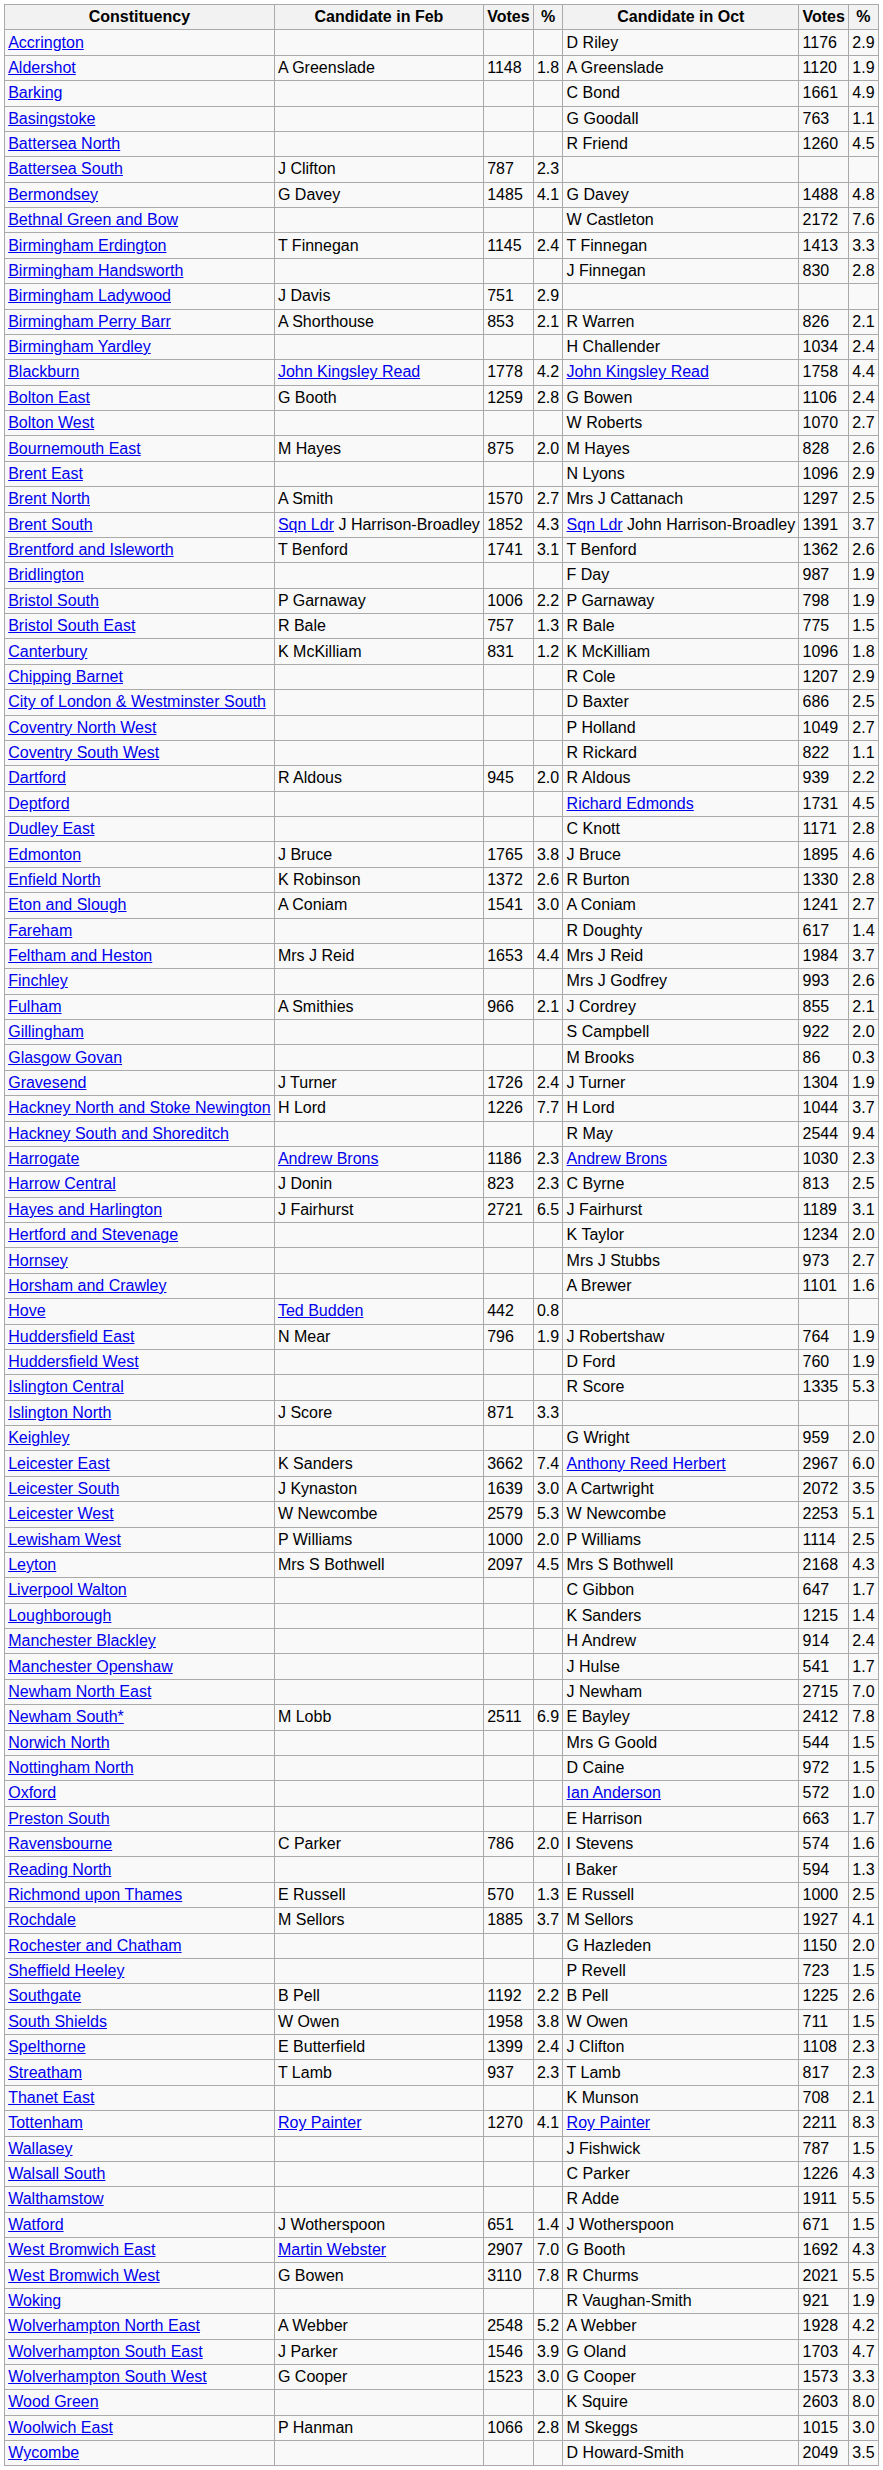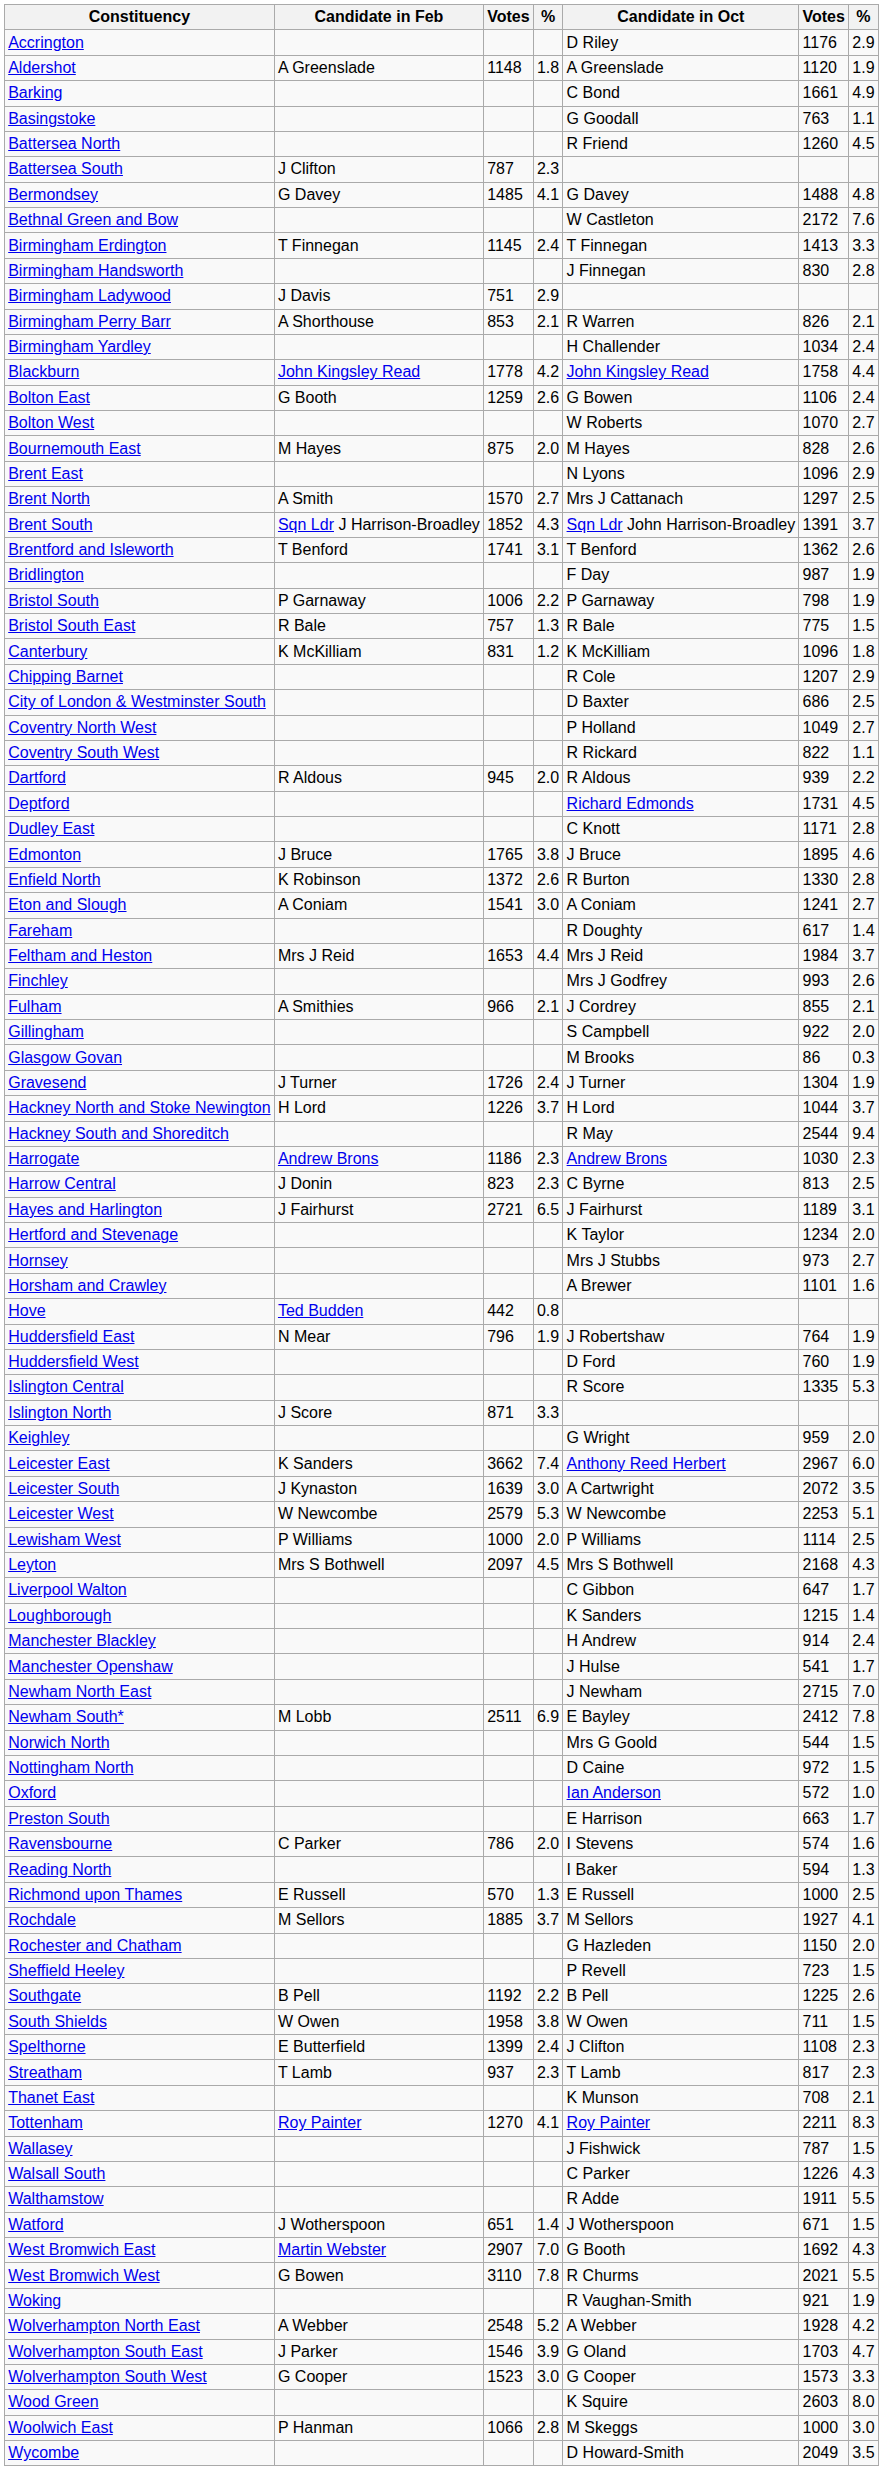 <table class="wikitable sortable">
 <tr>
 <th>Constituency</th>
 <th>Candidate in Feb</th>
 <th>Votes</th>
 <th>%</th>
 <th>Candidate in Oct</th>
 <th>Votes</th>
 <th>%</th>
 </tr>
 <tr>
 <td><a href='#'>Accrington</a></td>
 <td></td>
 <td></td>
 <td></td>
 <td>D Riley</td>
 <td>1176</td>
 <td>2.9</td>
 </tr>
 <tr>
 <td><a href='#'>Aldershot</a></td>
 <td>A Greenslade</td>
 <td>1148</td>
 <td>1.8</td>
 <td>A Greenslade</td>
 <td>1120</td>
 <td>1.9</td>
 </tr>
 <tr>
 <td><a href='#'>Barking</a></td>
 <td></td>
 <td></td>
 <td></td>
 <td>C Bond</td>
 <td>1661</td>
 <td>4.9</td>
 </tr>
 <tr>
 <td><a href='#'>Basingstoke</a></td>
 <td></td>
 <td></td>
 <td></td>
 <td>G Goodall</td>
 <td>763</td>
 <td>1.1</td>
 </tr>
 <tr>
 <td><a href='#'>Battersea North</a></td>
 <td></td>
 <td></td>
 <td></td>
 <td>R Friend</td>
 <td>1260</td>
 <td>4.5</td>
 </tr>
 <tr>
 <td><a href='#'>Battersea South</a></td>
 <td>J Clifton</td>
 <td>787</td>
 <td>2.3</td>
 <td></td>
 <td></td>
 <td></td>
 </tr>
 <tr>
 <td><a href='#'>Bermondsey</a></td>
 <td>G Davey</td>
 <td>1485</td>
 <td>4.1</td>
 <td>G Davey</td>
 <td>1488</td>
 <td>4.8</td>
 </tr>
 <tr>
 <td><a href='#'>Bethnal Green and Bow</a></td>
 <td></td>
 <td></td>
 <td></td>
 <td>W Castleton</td>
 <td>2172</td>
 <td>7.6</td>
 </tr>
 <tr>
 <td><a href='#'>Birmingham Erdington</a></td>
 <td>T Finnegan</td>
 <td>1145</td>
 <td>2.4</td>
 <td>T Finnegan</td>
 <td>1413</td>
 <td>3.3</td>
 </tr>
 <tr>
 <td><a href='#'>Birmingham Handsworth</a></td>
 <td></td>
 <td></td>
 <td></td>
 <td>J Finnegan</td>
 <td>830</td>
 <td>2.8</td>
 </tr>
 <tr>
 <td><a href='#'>Birmingham Ladywood</a></td>
 <td>J Davis</td>
 <td>751</td>
 <td>2.9</td>
 <td></td>
 <td></td>
 <td></td>
 </tr>
 <tr>
 <td><a href='#'>Birmingham Perry Barr</a></td>
 <td>A Shorthouse</td>
 <td>853</td>
 <td>2.1</td>
 <td>R Warren</td>
 <td>826</td>
 <td>2.1</td>
 </tr>
 <tr>
 <td><a href='#'>Birmingham Yardley</a></td>
 <td></td>
 <td></td>
 <td></td>
 <td>H Challender</td>
 <td>1034</td>
 <td>2.4</td>
 </tr>
 <tr>
 <td><a href='#'>Blackburn</a></td>
 <td><a href='#'>John Kingsley Read</a></td>
 <td>1778</td>
 <td>4.2</td>
 <td><a href='#'>John Kingsley Read</a></td>
 <td>1758</td>
 <td>4.4</td>
 </tr>
 <tr>
 <td><a href='#'>Bolton East</a></td>
 <td>G Booth</td>
 <td>1259</td>
-<td>2.8</td>
+<td>2.6</td>
 <td>G Bowen</td>
 <td>1106</td>
 <td>2.4</td>
 </tr>
 <tr>
 <td><a href='#'>Bolton West</a></td>
 <td></td>
 <td></td>
 <td></td>
 <td>W Roberts</td>
 <td>1070</td>
 <td>2.7</td>
 </tr>
 <tr>
 <td><a href='#'>Bournemouth East</a></td>
 <td>M Hayes</td>
 <td>875</td>
 <td>2.0</td>
 <td>M Hayes</td>
 <td>828</td>
 <td>2.6</td>
 </tr>
 <tr>
 <td><a href='#'>Brent East</a></td>
 <td></td>
 <td></td>
 <td></td>
 <td>N Lyons</td>
 <td>1096</td>
 <td>2.9</td>
 </tr>
 <tr>
 <td><a href='#'>Brent North</a></td>
 <td>A Smith</td>
 <td>1570</td>
 <td>2.7</td>
 <td>Mrs J Cattanach</td>
 <td>1297</td>
 <td>2.5</td>
 </tr>
 <tr>
 <td><a href='#'>Brent South</a></td>
 <td><a href='#'>Sqn Ldr</a> J Harrison-Broadley</td>
 <td>1852</td>
 <td>4.3</td>
 <td><a href='#'>Sqn Ldr</a> John Harrison-Broadley</td>
 <td>1391</td>
 <td>3.7</td>
 </tr>
 <tr>
 <td><a href='#'>Brentford and Isleworth</a></td>
 <td>T Benford</td>
 <td>1741</td>
 <td>3.1</td>
 <td>T Benford</td>
 <td>1362</td>
 <td>2.6</td>
 </tr>
 <tr>
 <td><a href='#'>Bridlington</a></td>
 <td></td>
 <td></td>
 <td></td>
 <td>F Day</td>
 <td>987</td>
 <td>1.9</td>
 </tr>
 <tr>
 <td><a href='#'>Bristol South</a></td>
 <td>P Garnaway</td>
 <td>1006</td>
 <td>2.2</td>
 <td>P Garnaway</td>
 <td>798</td>
 <td>1.9</td>
 </tr>
 <tr>
 <td><a href='#'>Bristol South East</a></td>
 <td>R Bale</td>
 <td>757</td>
 <td>1.3</td>
 <td>R Bale</td>
 <td>775</td>
 <td>1.5</td>
 </tr>
 <tr>
 <td><a href='#'>Canterbury</a></td>
 <td>K McKilliam</td>
 <td>831</td>
 <td>1.2</td>
 <td>K McKilliam</td>
 <td>1096</td>
 <td>1.8</td>
 </tr>
 <tr>
 <td><a href='#'>Chipping Barnet</a></td>
 <td></td>
 <td></td>
 <td></td>
 <td>R Cole</td>
 <td>1207</td>
 <td>2.9</td>
 </tr>
 <tr>
 <td><a href='#'>City of London & Westminster South</a></td>
 <td></td>
 <td></td>
 <td></td>
 <td>D Baxter</td>
 <td>686</td>
 <td>2.5</td>
 </tr>
 <tr>
 <td><a href='#'>Coventry North West</a></td>
 <td></td>
 <td></td>
 <td></td>
 <td>P Holland</td>
 <td>1049</td>
 <td>2.7</td>
 </tr>
 <tr>
 <td><a href='#'>Coventry South West</a></td>
 <td></td>
 <td></td>
 <td></td>
 <td>R Rickard</td>
 <td>822</td>
 <td>1.1</td>
 </tr>
 <tr>
 <td><a href='#'>Dartford</a></td>
 <td>R Aldous</td>
 <td>945</td>
 <td>2.0</td>
 <td>R Aldous</td>
 <td>939</td>
 <td>2.2</td>
 </tr>
 <tr>
 <td><a href='#'>Deptford</a></td>
 <td></td>
 <td></td>
 <td></td>
 <td><a href='#'>Richard Edmonds</a></td>
 <td>1731</td>
 <td>4.5</td>
 </tr>
 <tr>
 <td><a href='#'>Dudley East</a></td>
 <td></td>
 <td></td>
 <td></td>
 <td>C Knott</td>
 <td>1171</td>
 <td>2.8</td>
 </tr>
 <tr>
 <td><a href='#'>Edmonton</a></td>
 <td>J Bruce</td>
 <td>1765</td>
 <td>3.8</td>
 <td>J Bruce</td>
 <td>1895</td>
 <td>4.6</td>
 </tr>
 <tr>
 <td><a href='#'>Enfield North</a></td>
 <td>K Robinson</td>
 <td>1372</td>
 <td>2.6</td>
 <td>R Burton</td>
 <td>1330</td>
 <td>2.8</td>
 </tr>
 <tr>
 <td><a href='#'>Eton and Slough</a></td>
 <td>A Coniam</td>
 <td>1541</td>
 <td>3.0</td>
 <td>A Coniam</td>
 <td>1241</td>
 <td>2.7</td>
 </tr>
 <tr>
 <td><a href='#'>Fareham</a></td>
 <td></td>
 <td></td>
 <td></td>
 <td>R Doughty</td>
 <td>617</td>
 <td>1.4</td>
 </tr>
 <tr>
 <td><a href='#'>Feltham and Heston</a></td>
 <td>Mrs J Reid</td>
 <td>1653</td>
 <td>4.4</td>
 <td>Mrs J Reid</td>
 <td>1984</td>
 <td>3.7</td>
 </tr>
 <tr>
 <td><a href='#'>Finchley</a></td>
 <td></td>
 <td></td>
 <td></td>
 <td>Mrs J Godfrey</td>
 <td>993</td>
 <td>2.6</td>
 </tr>
 <tr>
 <td><a href='#'>Fulham</a></td>
 <td>A Smithies</td>
 <td>966</td>
 <td>2.1</td>
 <td>J Cordrey</td>
 <td>855</td>
 <td>2.1</td>
 </tr>
 <tr>
 <td><a href='#'>Gillingham</a></td>
 <td></td>
 <td></td>
 <td></td>
 <td>S Campbell</td>
 <td>922</td>
 <td>2.0</td>
 </tr>
 <tr>
 <td><a href='#'>Glasgow Govan</a></td>
 <td></td>
 <td></td>
 <td></td>
 <td>M Brooks</td>
 <td>86</td>
 <td>0.3</td>
 </tr>
 <tr>
 <td><a href='#'>Gravesend</a></td>
 <td>J Turner</td>
 <td>1726</td>
 <td>2.4</td>
 <td>J Turner</td>
 <td>1304</td>
 <td>1.9</td>
 </tr>
 <tr>
 <td><a href='#'>Hackney North and Stoke Newington</a></td>
 <td>H Lord</td>
 <td>1226</td>
-<td>7.7</td>
+<td>3.7</td>
 <td>H Lord</td>
 <td>1044</td>
 <td>3.7</td>
 </tr>
 <tr>
 <td><a href='#'>Hackney South and Shoreditch</a></td>
 <td></td>
 <td></td>
 <td></td>
 <td>R May</td>
 <td>2544</td>
 <td>9.4</td>
 </tr>
 <tr>
 <td><a href='#'>Harrogate</a></td>
 <td><a href='#'>Andrew Brons</a></td>
 <td>1186</td>
 <td>2.3</td>
 <td><a href='#'>Andrew Brons</a></td>
 <td>1030</td>
 <td>2.3</td>
 </tr>
 <tr>
 <td><a href='#'>Harrow Central</a></td>
 <td>J Donin</td>
 <td>823</td>
 <td>2.3</td>
 <td>C Byrne</td>
 <td>813</td>
 <td>2.5</td>
 </tr>
 <tr>
 <td><a href='#'>Hayes and Harlington</a></td>
 <td>J Fairhurst</td>
 <td>2721</td>
 <td>6.5</td>
 <td>J Fairhurst</td>
 <td>1189</td>
 <td>3.1</td>
 </tr>
 <tr>
 <td><a href='#'>Hertford and Stevenage</a></td>
 <td></td>
 <td></td>
 <td></td>
 <td>K Taylor</td>
 <td>1234</td>
 <td>2.0</td>
 </tr>
 <tr>
 <td><a href='#'>Hornsey</a></td>
 <td></td>
 <td></td>
 <td></td>
 <td>Mrs J Stubbs</td>
 <td>973</td>
 <td>2.7</td>
 </tr>
 <tr>
 <td><a href='#'>Horsham and Crawley</a></td>
 <td></td>
 <td></td>
 <td></td>
 <td>A Brewer</td>
 <td>1101</td>
 <td>1.6</td>
 </tr>
 <tr>
 <td><a href='#'>Hove</a></td>
 <td><a href='#'>Ted Budden</a></td>
 <td>442</td>
 <td>0.8</td>
 <td></td>
 <td></td>
 <td></td>
 </tr>
 <tr>
 <td><a href='#'>Huddersfield East</a></td>
 <td>N Mear</td>
 <td>796</td>
 <td>1.9</td>
 <td>J Robertshaw</td>
 <td>764</td>
 <td>1.9</td>
 </tr>
 <tr>
 <td><a href='#'>Huddersfield West</a></td>
 <td></td>
 <td></td>
 <td></td>
 <td>D Ford</td>
 <td>760</td>
 <td>1.9</td>
 </tr>
 <tr>
 <td><a href='#'>Islington Central</a></td>
 <td></td>
 <td></td>
 <td></td>
 <td>R Score</td>
 <td>1335</td>
 <td>5.3</td>
 </tr>
 <tr>
 <td><a href='#'>Islington North</a></td>
 <td>J Score</td>
 <td>871</td>
 <td>3.3</td>
 <td></td>
 <td></td>
 <td></td>
 </tr>
 <tr>
 <td><a href='#'>Keighley</a></td>
 <td></td>
 <td></td>
 <td></td>
 <td>G Wright</td>
 <td>959</td>
 <td>2.0</td>
 </tr>
 <tr>
 <td><a href='#'>Leicester East</a></td>
 <td>K Sanders</td>
 <td>3662</td>
 <td>7.4</td>
 <td><a href='#'>Anthony Reed Herbert</a></td>
 <td>2967</td>
 <td>6.0</td>
 </tr>
 <tr>
 <td><a href='#'>Leicester South</a></td>
 <td>J Kynaston</td>
 <td>1639</td>
 <td>3.0</td>
 <td>A Cartwright</td>
 <td>2072</td>
 <td>3.5</td>
 </tr>
 <tr>
 <td><a href='#'>Leicester West</a></td>
 <td>W Newcombe</td>
 <td>2579</td>
 <td>5.3</td>
 <td>W Newcombe</td>
 <td>2253</td>
 <td>5.1</td>
 </tr>
 <tr>
 <td><a href='#'>Lewisham West</a></td>
 <td>P Williams</td>
 <td>1000</td>
 <td>2.0</td>
 <td>P Williams</td>
 <td>1114</td>
 <td>2.5</td>
 </tr>
 <tr>
 <td><a href='#'>Leyton</a></td>
 <td>Mrs S Bothwell</td>
 <td>2097</td>
 <td>4.5</td>
 <td>Mrs S Bothwell</td>
 <td>2168</td>
 <td>4.3</td>
 </tr>
 <tr>
 <td><a href='#'>Liverpool Walton</a></td>
 <td></td>
 <td></td>
 <td></td>
 <td>C Gibbon</td>
 <td>647</td>
 <td>1.7</td>
 </tr>
 <tr>
 <td><a href='#'>Loughborough</a></td>
 <td></td>
 <td></td>
 <td></td>
 <td>K Sanders</td>
 <td>1215</td>
 <td>1.4</td>
 </tr>
 <tr>
 <td><a href='#'>Manchester Blackley</a></td>
 <td></td>
 <td></td>
 <td></td>
 <td>H Andrew</td>
 <td>914</td>
 <td>2.4</td>
 </tr>
 <tr>
 <td><a href='#'>Manchester Openshaw</a></td>
 <td></td>
 <td></td>
 <td></td>
 <td>J Hulse</td>
 <td>541</td>
 <td>1.7</td>
 </tr>
 <tr>
 <td><a href='#'>Newham North East</a></td>
 <td></td>
 <td></td>
 <td></td>
 <td>J Newham</td>
 <td>2715</td>
 <td>7.0</td>
 </tr>
 <tr>
 <td><a href='#'>Newham South*</a></td>
 <td>M Lobb</td>
 <td>2511</td>
 <td>6.9</td>
 <td>E Bayley</td>
 <td>2412</td>
 <td>7.8</td>
 </tr>
 <tr>
 <td><a href='#'>Norwich North</a></td>
 <td></td>
 <td></td>
 <td></td>
 <td>Mrs G Goold</td>
 <td>544</td>
 <td>1.5</td>
 </tr>
 <tr>
 <td><a href='#'>Nottingham North</a></td>
 <td></td>
 <td></td>
 <td></td>
 <td>D Caine</td>
 <td>972</td>
 <td>1.5</td>
 </tr>
 <tr>
 <td><a href='#'>Oxford</a></td>
 <td></td>
 <td></td>
 <td></td>
 <td><a href='#'>Ian Anderson</a></td>
 <td>572</td>
 <td>1.0</td>
 </tr>
 <tr>
 <td><a href='#'>Preston South</a></td>
 <td></td>
 <td></td>
 <td></td>
 <td>E Harrison</td>
 <td>663</td>
 <td>1.7</td>
 </tr>
 <tr>
 <td><a href='#'>Ravensbourne</a></td>
 <td>C Parker</td>
 <td>786</td>
 <td>2.0</td>
 <td>I Stevens</td>
 <td>574</td>
 <td>1.6</td>
 </tr>
 <tr>
 <td><a href='#'>Reading North</a></td>
 <td></td>
 <td></td>
 <td></td>
 <td>I Baker</td>
 <td>594</td>
 <td>1.3</td>
 </tr>
 <tr>
 <td><a href='#'>Richmond upon Thames</a></td>
 <td>E Russell</td>
 <td>570</td>
 <td>1.3</td>
 <td>E Russell</td>
 <td>1000</td>
 <td>2.5</td>
 </tr>
 <tr>
 <td><a href='#'>Rochdale</a></td>
 <td>M Sellors</td>
 <td>1885</td>
 <td>3.7</td>
 <td>M Sellors</td>
 <td>1927</td>
 <td>4.1</td>
 </tr>
 <tr>
 <td><a href='#'>Rochester and Chatham</a></td>
 <td></td>
 <td></td>
 <td></td>
 <td>G Hazleden</td>
 <td>1150</td>
 <td>2.0</td>
 </tr>
 <tr>
 <td><a href='#'>Sheffield Heeley</a></td>
 <td></td>
 <td></td>
 <td></td>
 <td>P Revell</td>
 <td>723</td>
 <td>1.5</td>
 </tr>
 <tr>
 <td><a href='#'>Southgate</a></td>
 <td>B Pell</td>
 <td>1192</td>
 <td>2.2</td>
 <td>B Pell</td>
 <td>1225</td>
 <td>2.6</td>
 </tr>
 <tr>
 <td><a href='#'>South Shields</a></td>
 <td>W Owen</td>
 <td>1958</td>
 <td>3.8</td>
 <td>W Owen</td>
 <td>711</td>
 <td>1.5</td>
 </tr>
 <tr>
 <td><a href='#'>Spelthorne</a></td>
 <td>E Butterfield</td>
 <td>1399</td>
 <td>2.4</td>
 <td>J Clifton</td>
 <td>1108</td>
 <td>2.3</td>
 </tr>
 <tr>
 <td><a href='#'>Streatham</a></td>
 <td>T Lamb</td>
 <td>937</td>
 <td>2.3</td>
 <td>T Lamb</td>
 <td>817</td>
 <td>2.3</td>
 </tr>
 <tr>
 <td><a href='#'>Thanet East</a></td>
 <td></td>
 <td></td>
 <td></td>
 <td>K Munson</td>
 <td>708</td>
 <td>2.1</td>
 </tr>
 <tr>
 <td><a href='#'>Tottenham</a></td>
 <td><a href='#'>Roy Painter</a></td>
 <td>1270</td>
 <td>4.1</td>
 <td><a href='#'>Roy Painter</a></td>
 <td>2211</td>
 <td>8.3</td>
 </tr>
 <tr>
 <td><a href='#'>Wallasey</a></td>
 <td></td>
 <td></td>
 <td></td>
 <td>J Fishwick</td>
 <td>787</td>
 <td>1.5</td>
 </tr>
 <tr>
 <td><a href='#'>Walsall South</a></td>
 <td></td>
 <td></td>
 <td></td>
 <td>C Parker</td>
 <td>1226</td>
 <td>4.3</td>
 </tr>
 <tr>
 <td><a href='#'>Walthamstow</a></td>
 <td></td>
 <td></td>
 <td></td>
 <td>R Adde</td>
 <td>1911</td>
 <td>5.5</td>
 </tr>
 <tr>
 <td><a href='#'>Watford</a></td>
 <td>J Wotherspoon</td>
 <td>651</td>
 <td>1.4</td>
 <td>J Wotherspoon</td>
 <td>671</td>
 <td>1.5</td>
 </tr>
 <tr>
 <td><a href='#'>West Bromwich East</a></td>
 <td><a href='#'>Martin Webster</a></td>
 <td>2907</td>
 <td>7.0</td>
 <td>G Booth</td>
 <td>1692</td>
 <td>4.3</td>
 </tr>
 <tr>
 <td><a href='#'>West Bromwich West</a></td>
 <td>G Bowen</td>
 <td>3110</td>
 <td>7.8</td>
 <td>R Churms</td>
 <td>2021</td>
 <td>5.5</td>
 </tr>
 <tr>
 <td><a href='#'>Woking</a></td>
 <td></td>
 <td></td>
 <td></td>
 <td>R Vaughan-Smith</td>
 <td>921</td>
 <td>1.9</td>
 </tr>
 <tr>
 <td><a href='#'>Wolverhampton North East</a></td>
 <td>A Webber</td>
 <td>2548</td>
 <td>5.2</td>
 <td>A Webber</td>
 <td>1928</td>
 <td>4.2</td>
 </tr>
 <tr>
 <td><a href='#'>Wolverhampton South East</a></td>
 <td>J Parker</td>
 <td>1546</td>
 <td>3.9</td>
 <td>G Oland</td>
 <td>1703</td>
 <td>4.7</td>
 </tr>
 <tr>
 <td><a href='#'>Wolverhampton South West</a></td>
 <td>G Cooper</td>
 <td>1523</td>
 <td>3.0</td>
 <td>G Cooper</td>
 <td>1573</td>
 <td>3.3</td>
 </tr>
 <tr>
 <td><a href='#'>Wood Green</a></td>
 <td></td>
 <td></td>
 <td></td>
 <td>K Squire</td>
 <td>2603</td>
 <td>8.0</td>
 </tr>
 <tr>
 <td><a href='#'>Woolwich East</a></td>
 <td>P Hanman</td>
 <td>1066</td>
 <td>2.8</td>
 <td>M Skeggs</td>
-<td>1015</td>
+<td>1000</td>
 <td>3.0</td>
 </tr>
 <tr>
 <td><a href='#'>Wycombe</a></td>
 <td></td>
 <td></td>
 <td></td>
 <td>D Howard-Smith</td>
 <td>2049</td>
 <td>3.5</td>
 </tr>
 </table>
